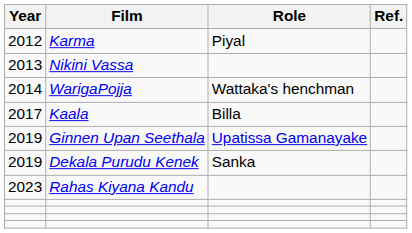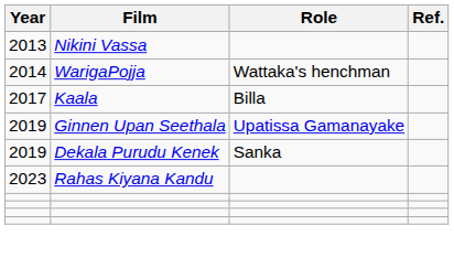 <table class="wikitable">
 <tr>
 <th>Year</th>
 <th>Film</th>
 <th>Role</th>
 <th>Ref.</th>
-</tr>
-<tr>
-<td>2012</td>
-<td><em><a href='#'>Karma</a></em></td>
-<td>Piyal</td>
-<td></td>
 </tr>
 <tr>
 <td>2013</td>
 <td><em><a href='#'>Nikini Vassa</a></em></td>
 <td></td>
 <td></td>
 </tr>
 <tr>
 <td>2014</td>
 <td><em><a href='#'>WarigaPojja</a></em></td>
 <td>Wattaka's henchman</td>
 <td></td>
 </tr>
 <tr>
 <td>2017</td>
 <td><em><a href='#'>Kaala</a></em></td>
 <td>Billa</td>
 <td></td>
 </tr>
 <tr>
 <td>2019</td>
 <td><em><a href='#'>Ginnen Upan Seethala</a></em></td>
 <td><a href='#'>Upatissa Gamanayake</a></td>
 <td></td>
 </tr>
 <tr>
 <td>2019</td>
 <td><em><a href='#'>Dekala Purudu Kenek</a></em></td>
 <td>Sanka</td>
 <td></td>
 </tr>
 <tr>
 <td>2023</td>
 <td><em><a href='#'>Rahas Kiyana Kandu</a></em></td>
 <td></td>
 <td></td>
 </tr>
 <tr>
 <td></td>
 <td></td>
 <td></td>
 <td></td>
 </tr>
 <tr>
 <td></td>
 <td></td>
 <td></td>
 <td></td>
 </tr>
 <tr>
 <td></td>
 <td></td>
 <td></td>
 <td></td>
 </tr>
 <tr>
 <td></td>
 <td></td>
 <td></td>
 <td></td>
 </tr>
 </table>
